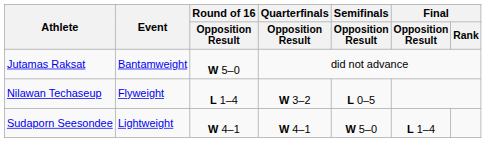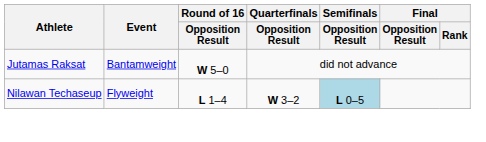 <table class="wikitable" style="font-size:90%">
 <tr>
 <th rowspan="2">Athlete</th>
 <th rowspan="2">Event</th>
 <th>Round of 16</th>
 <th>Quarterfinals</th>
 <th>Semifinals</th>
 <th colspan=2>Final</th>
 </tr>
 <tr style="font-size:95%">
 <th>Opposition<br>Result</th>
 <th>Opposition<br>Result</th>
 <th>Opposition<br>Result</th>
 <th>Opposition<br>Result</th>
 <th>Rank</th>
 </tr>
 <tr align=center>
 <td align=left><a href='#'>Jutamas Raksat</a></td>
 <td align=left><a href='#'>Bantamweight</a></td>
 <td> <br><strong>W</strong> 5–0</td>
 <td colspan=4>did not advance</td>
 </tr>
 <tr align=center>
 <td align=left><a href='#'>Nilawan Techaseup</a></td>
 <td align=left><a href='#'>Flyweight</a></td>
 <td> <br><strong>L</strong> 1–4</td>
 <td> <br><strong>W</strong> 3–2</td>
-<td> <br><strong>L</strong> 0–5</td>
+<td style="background: lightblue;"> <br><strong>L</strong> 0–5</td>
 <td colspan=2></td>
 </tr>
-<tr align=center>
-<td align=left><a href='#'>Sudaporn Seesondee</a></td>
-<td align=left><a href='#'>Lightweight</a></td>
-<td> <br><strong>W</strong> 4–1</td>
-<td> <br><strong>W</strong> 4–1</td>
-<td> <br><strong>W</strong> 5–0</td>
-<td> <br><strong>L</strong> 1–4</td>
-<td></td>
-</tr>
 </table>
